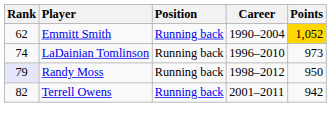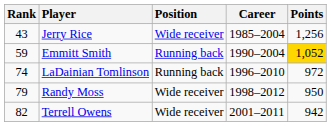 <table class="wikitable" style="text-align:left">
 <tr>
 <th>Rank</th>
 <th style="text-align:left">Player</th>
 <th style="text-align:left">Position</th>
 <th>Career</th>
 <th>Points</th>
 </tr>
 <tr>
-<td ALIGN=center>62</td>
+<td ALIGN=center>43</td>
+<td><a href='#'>Jerry Rice</a></td>
+<td><a href='#'>Wide receiver</a></td>
+<td>1985–2004</td>
+<td ALIGN=right>1,256</td>
+</tr>
+<tr>
+<td ALIGN=center>59</td>
 <td><a href='#'>Emmitt Smith</a></td>
 <td><a href='#'>Running back</a></td>
 <td>1990–2004</td>
 <td ALIGN=right style="background: gold;">1,052</td>
 </tr>
 <tr>
 <td ALIGN=center>74</td>
 <td><a href='#'>LaDainian Tomlinson</a></td>
 <td>Running back</td>
 <td>1996–2010</td>
-<td ALIGN=right>973</td>
+<td ALIGN=right>972</td>
 </tr>
 <tr>
-<td ALIGN=center style="background: lavender;">79</td>
+<td ALIGN=center>79</td>
 <td><a href='#'>Randy Moss</a></td>
-<td>Running back</td>
+<td>Wide receiver</td>
 <td>1998–2012</td>
 <td ALIGN=right>950</td>
 </tr>
 <tr>
 <td ALIGN=center>82</td>
 <td><a href='#'>Terrell Owens</a></td>
-<td><a href='#'>Running back</a></td>
+<td>Wide receiver</td>
 <td>2001–2011</td>
 <td ALIGN=right>942</td>
 </tr>
 </table>
